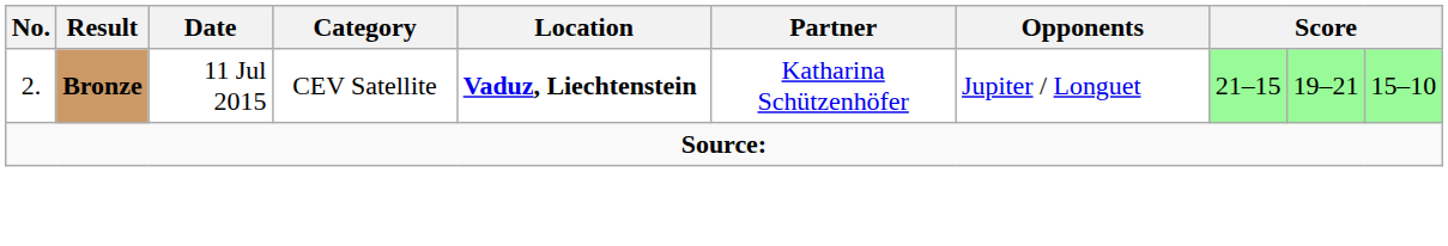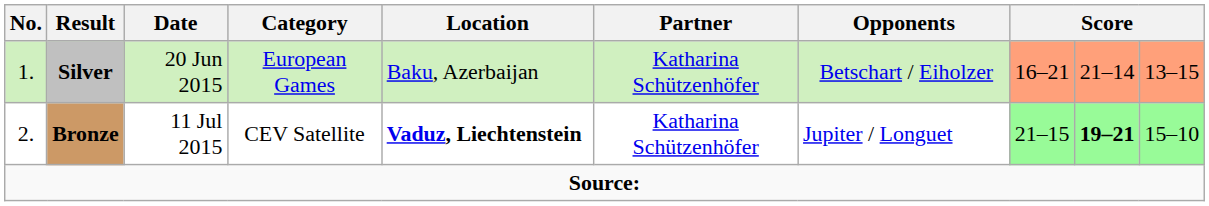 <table class="sortable wikitable" style=font-size:95%>
 <tr>
 <th>No.</th>
 <th>Result</th>
 <th width="65">Date</th>
 <th width="100">Category</th>
 <th width="140">Location</th>
 <th width="135">Partner</th>
 <th width="140">Opponents</th>
 <th colspan="3">Score</th>
 </tr>
+<tr bgcolor=#d0f0c0>
+<td align=center>1.</td>
+<td align=center style="background:silver;"><strong>Silver</strong></td>
+<td align=right>20 Jun 2015</td>
+<td align=center><a href='#'>European Games</a></td>
+<td> <a href='#'>Baku</a>, Azerbaijan</td>
+<td align=center><a href='#'>Katharina Schützenhöfer</a></td>
+<td>   <a href='#'>Betschart</a> / <a href='#'>Eiholzer</a></td>
+<td style="background:#ffa07a;">16–21</td>
+<td style="background:#ffa07a;">21–14</td>
+<td style="background:#ffa07a;">13–15</td>
+</tr>
 <tr bgcolor=#ffffff>
 <td align=center>2.</td>
 <td align=center style="background:#cc9966;"><strong>Bronze</strong></td>
 <td align=right>11 Jul 2015</td>
 <td align=center>CEV Satellite</td>
 <td><strong> <a href='#'>Vaduz</a>, Liechtenstein</strong></td>
 <td align=center><a href='#'>Katharina Schützenhöfer</a></td>
 <td> <a href='#'>Jupiter</a> / <a href='#'>Longuet</a></td>
 <td bgcolor=98FB98>21–15</td>
-<td bgcolor=98FB98>19–21</td>
+<td bgcolor=98FB98><strong>19–21</strong></td>
 <td bgcolor=98FB98>15–10</td>
 </tr>
 <tr>
 <td align=center colspan ="10"><strong>Source:</strong> </td>
 </tr>
 </table>
